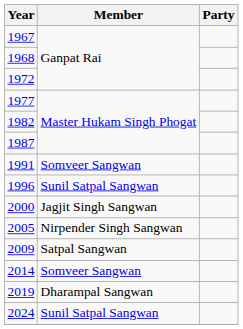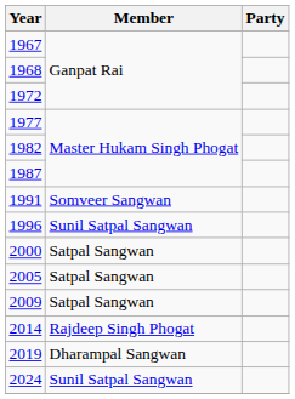 <table class="wikitable">
 <tr>
 <th>Year</th>
 <th>Member</th>
 <th colspan="2">Party</th>
 </tr>
 <tr>
 <td><a href='#'>1967</a></td>
 <td rowspan=3>Ganpat Rai</td>
 <td></td>
 </tr>
 <tr>
 <td><a href='#'>1968</a></td>
 </tr>
 <tr>
 <td><a href='#'>1972</a></td>
 <td></td>
 </tr>
 <tr>
 <td><a href='#'>1977</a></td>
 <td rowspan=3><a href='#'>Master Hukam Singh Phogat</a></td>
 <td></td>
 </tr>
 <tr>
 <td><a href='#'>1982</a></td>
 <td></td>
 </tr>
 <tr>
 <td><a href='#'>1987</a></td>
 </tr>
 <tr>
 <td><a href='#'>1991</a></td>
 <td><a href='#'>Somveer Sangwan</a></td>
 <td></td>
 </tr>
 <tr>
 <td><a href='#'>1996</a></td>
 <td><a href='#'>Sunil Satpal Sangwan</a></td>
 </tr>
 <tr>
 <td><a href='#'>2000</a></td>
-<td>Jagjit Singh Sangwan</td>
+<td>Satpal Sangwan</td>
 <td></td>
 </tr>
 <tr>
 <td><a href='#'>2005</a></td>
-<td>Nirpender Singh Sangwan</td>
+<td>Satpal Sangwan</td>
 <td></td>
 </tr>
 <tr>
 <td><a href='#'>2009</a></td>
 <td>Satpal Sangwan</td>
 <td></td>
 </tr>
 <tr>
 <td><a href='#'>2014</a></td>
-<td><a href='#'>Somveer Sangwan</a></td>
+<td><a href='#'>Rajdeep Singh Phogat</a></td>
 <td></td>
 </tr>
 <tr>
 <td><a href='#'>2019</a></td>
 <td>Dharampal Sangwan</td>
 <td></td>
 </tr>
 <tr>
 <td><a href='#'>2024</a></td>
 <td><a href='#'>Sunil Satpal Sangwan</a></td>
 <td></td>
 </tr>
 <tr>
 </tr>
 </table>
